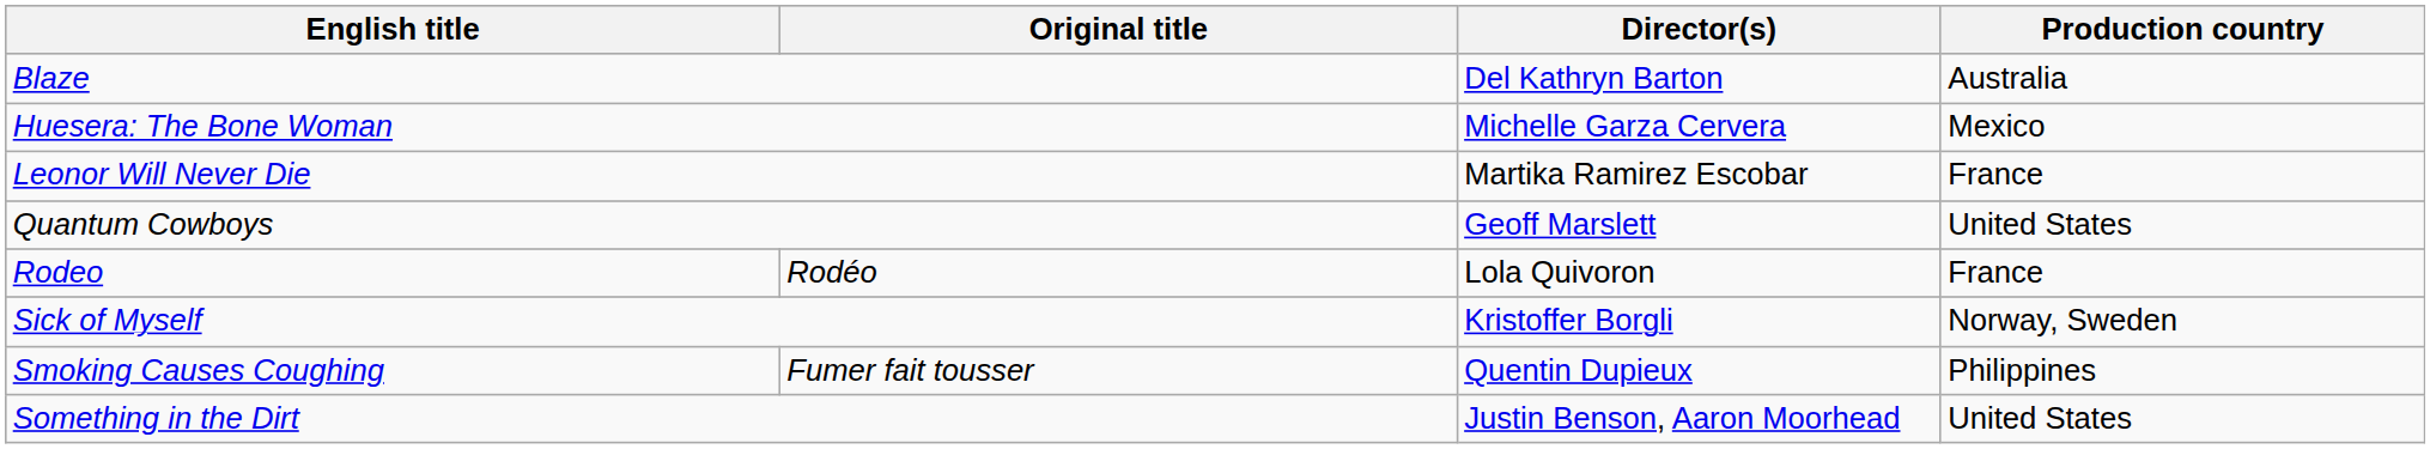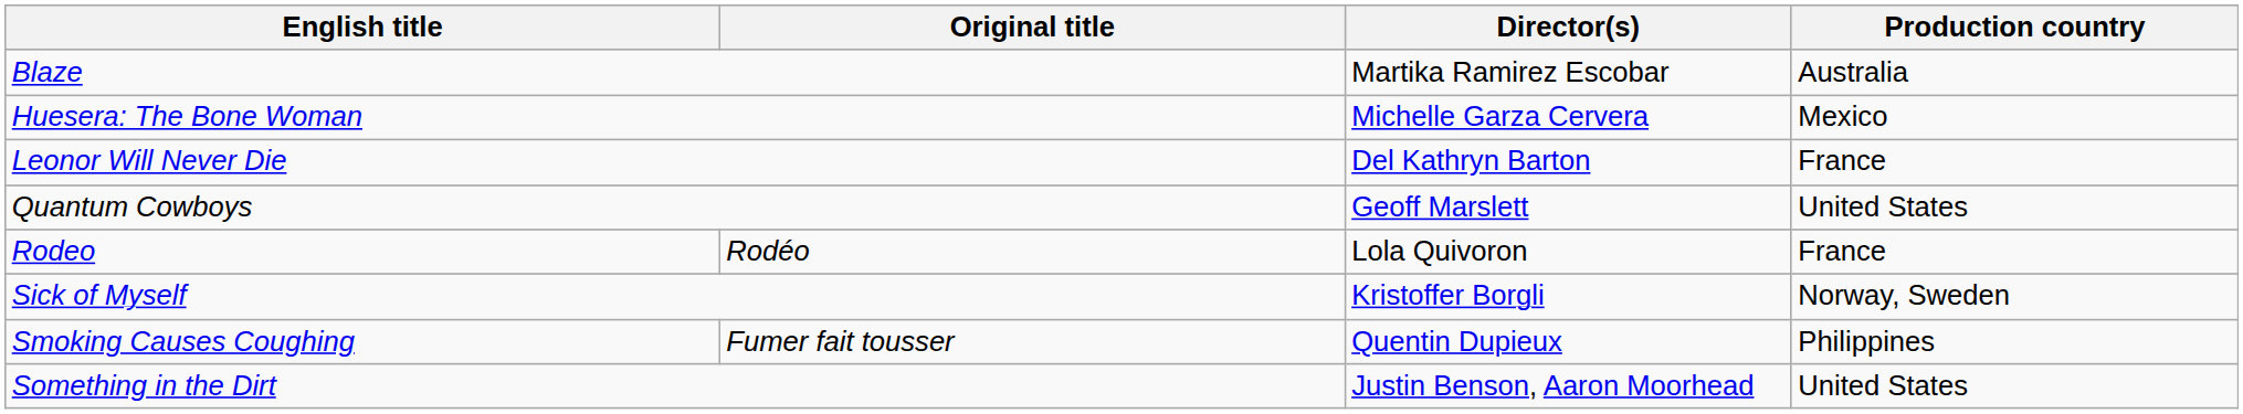 <table class="sortable wikitable" width="100%" cellpadding="5">
 <tr>
 <th scope="col" width="32%">English title</th>
 <th scope="col" width="28%">Original title</th>
 <th scope="col" width="20%">Director(s)</th>
 <th scope="col" width="20%">Production country</th>
 </tr>
 <tr>
 <td colspan=2><em><a href='#'>Blaze</a></em></td>
-<td><a href='#'>Del Kathryn Barton</a></td>
+<td>Martika Ramirez Escobar</td>
 <td>Australia</td>
 </tr>
 <tr>
 <td colspan=2><em><a href='#'>Huesera: The Bone Woman</a></em></td>
 <td><a href='#'>Michelle Garza Cervera</a></td>
 <td>Mexico</td>
 </tr>
 <tr>
 <td colspan=2><em><a href='#'>Leonor Will Never Die</a></em></td>
-<td>Martika Ramirez Escobar</td>
+<td><a href='#'>Del Kathryn Barton</a></td>
 <td>France</td>
 </tr>
 <tr>
 <td colspan=2><em>Quantum Cowboys</em></td>
 <td><a href='#'>Geoff Marslett</a></td>
 <td>United States</td>
 </tr>
 <tr>
 <td><em><a href='#'>Rodeo</a></em></td>
 <td><em>Rodéo</em></td>
 <td>Lola Quivoron</td>
 <td>France</td>
 </tr>
 <tr>
 <td colspan=2><em><a href='#'>Sick of Myself</a></em></td>
 <td><a href='#'>Kristoffer Borgli</a></td>
 <td>Norway, Sweden</td>
 </tr>
 <tr>
 <td><em><a href='#'>Smoking Causes Coughing</a></em></td>
 <td><em>Fumer fait tousser</em></td>
 <td><a href='#'>Quentin Dupieux</a></td>
 <td>Philippines</td>
 </tr>
 <tr>
 <td colspan=2><em><a href='#'>Something in the Dirt</a></em></td>
 <td><a href='#'>Justin Benson</a>, <a href='#'>Aaron Moorhead</a></td>
 <td>United States</td>
 </tr>
 </table>
